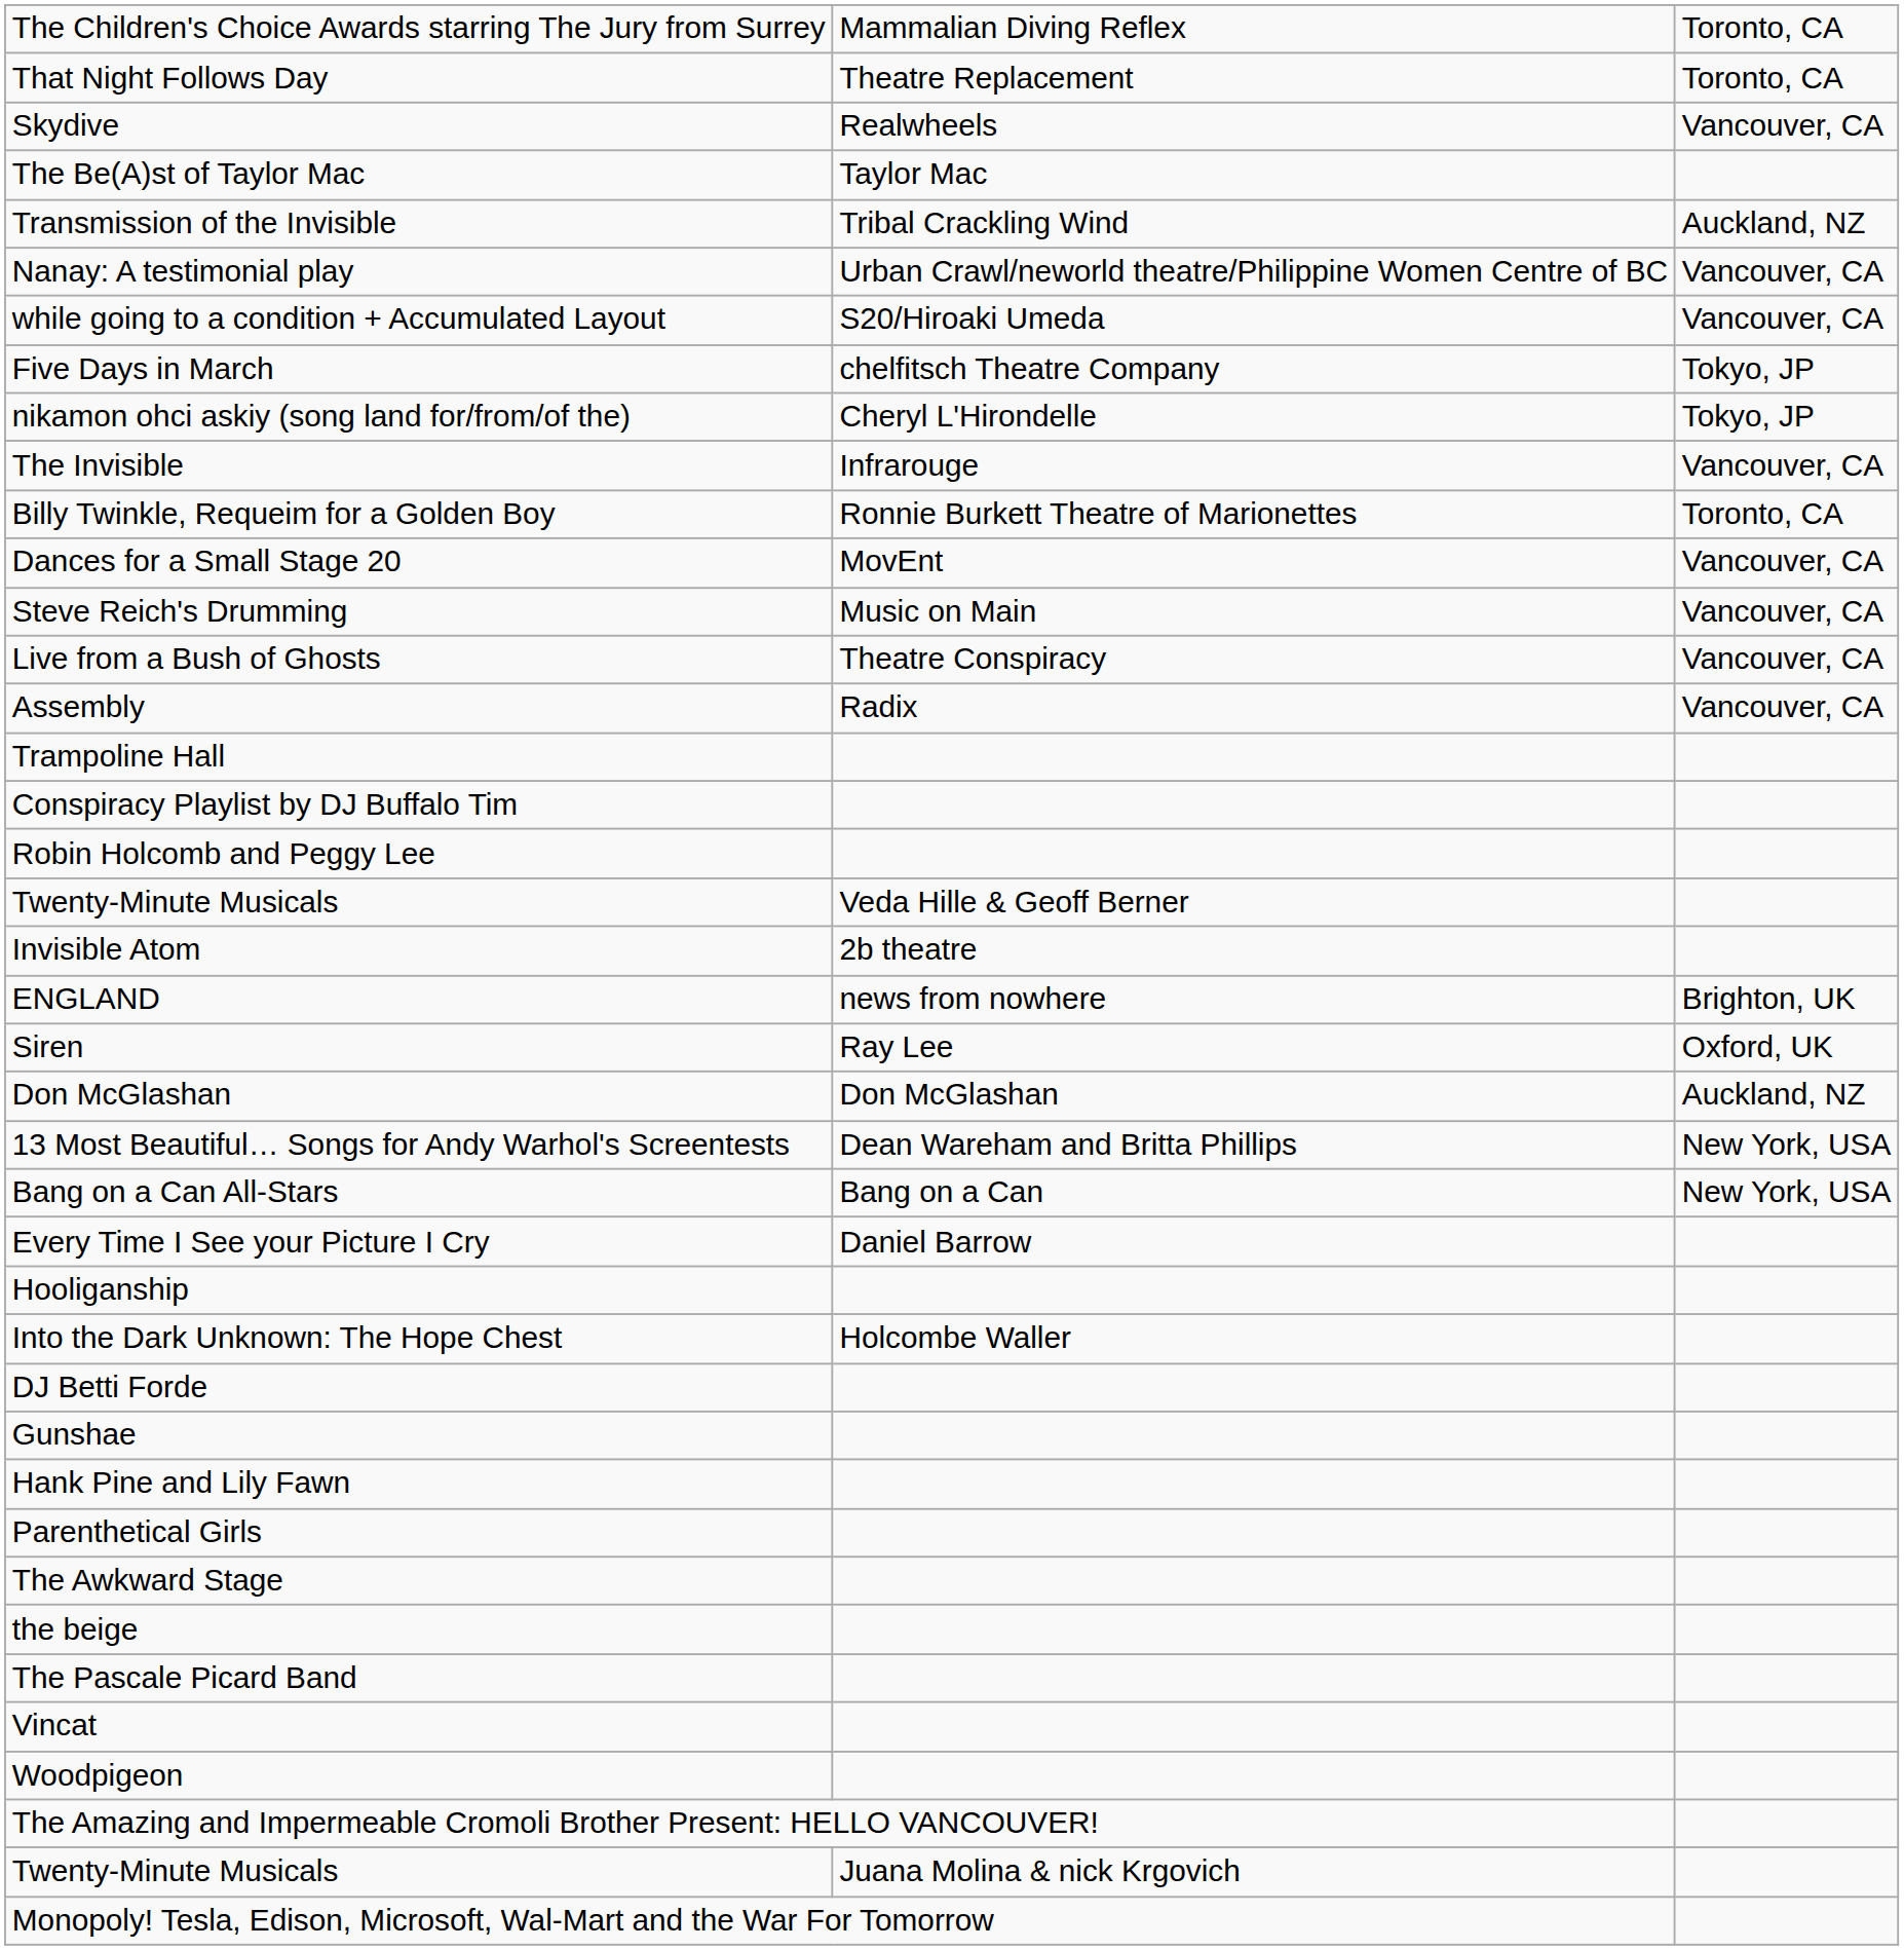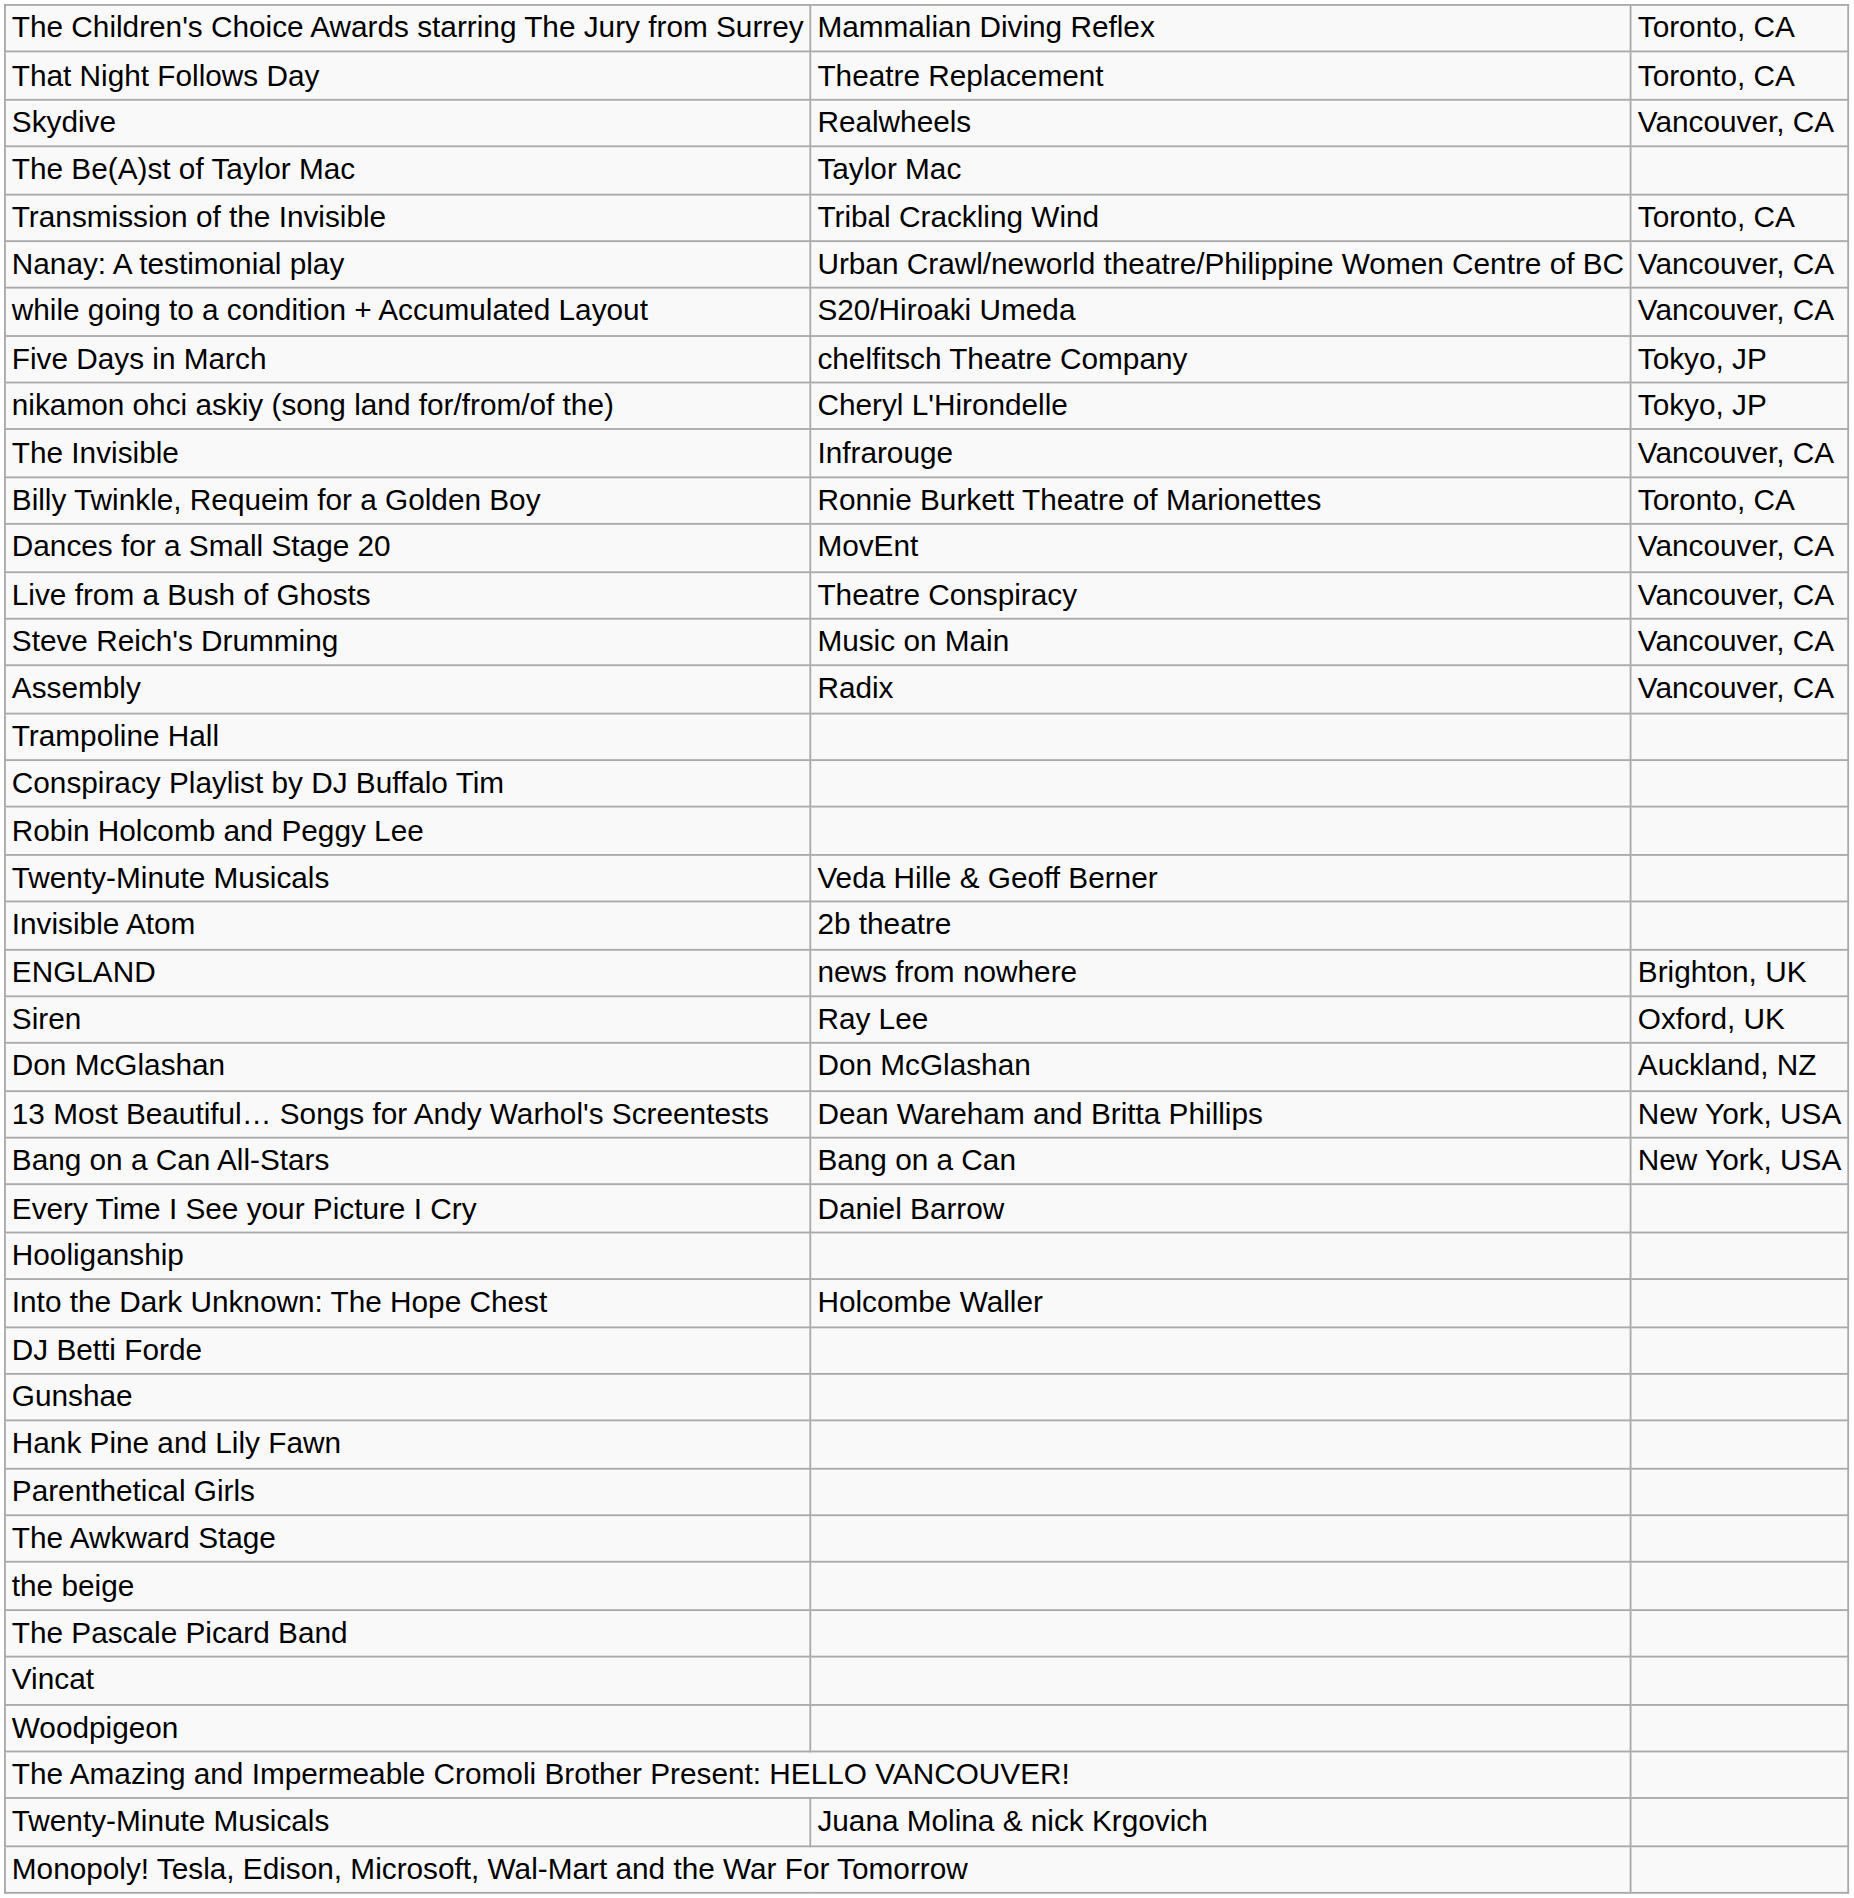 <table class="wikitable">
 <tr>
 <td>The Children's Choice Awards starring The Jury from Surrey</td>
 <td>Mammalian Diving Reflex</td>
 <td>Toronto, CA</td>
 </tr>
 <tr>
 <td>That Night Follows Day</td>
 <td>Theatre Replacement</td>
 <td>Toronto, CA</td>
 </tr>
 <tr>
 <td>Skydive</td>
 <td>Realwheels</td>
 <td>Vancouver, CA</td>
 </tr>
 <tr>
 <td>The Be(A)st of Taylor Mac</td>
 <td>Taylor Mac</td>
 <td></td>
 </tr>
 <tr>
 <td>Transmission of the Invisible</td>
 <td>Tribal Crackling Wind</td>
-<td>Auckland, NZ</td>
+<td>Toronto, CA</td>
 </tr>
 <tr>
 <td>Nanay: A testimonial play</td>
 <td>Urban Crawl/neworld theatre/Philippine Women Centre of BC</td>
 <td>Vancouver, CA</td>
 </tr>
 <tr>
 <td>while going to a condition + Accumulated Layout</td>
 <td>S20/Hiroaki Umeda</td>
 <td>Vancouver, CA</td>
 </tr>
 <tr>
 <td>Five Days in March</td>
 <td>chelfitsch Theatre Company</td>
 <td>Tokyo, JP</td>
 </tr>
 <tr>
 <td>nikamon ohci askiy (song land for/from/of the)</td>
 <td>Cheryl L'Hirondelle</td>
 <td>Tokyo, JP</td>
 </tr>
 <tr>
 <td>The Invisible</td>
 <td>Infrarouge</td>
 <td>Vancouver, CA</td>
 </tr>
 <tr>
 <td>Billy Twinkle, Requeim for a Golden Boy</td>
 <td>Ronnie Burkett Theatre of Marionettes</td>
 <td>Toronto, CA</td>
 </tr>
 <tr>
 <td>Dances for a Small Stage 20</td>
 <td>MovEnt</td>
 <td>Vancouver, CA</td>
 </tr>
 <tr>
-<td>Steve Reich's Drumming</td>
-<td>Music on Main</td>
+<td>Live from a Bush of Ghosts</td>
+<td>Theatre Conspiracy</td>
 <td>Vancouver, CA</td>
 </tr>
 <tr>
-<td>Live from a Bush of Ghosts</td>
-<td>Theatre Conspiracy</td>
+<td>Steve Reich's Drumming</td>
+<td>Music on Main</td>
 <td>Vancouver, CA</td>
 </tr>
 <tr>
 <td>Assembly</td>
 <td>Radix</td>
 <td>Vancouver, CA</td>
 </tr>
 <tr>
 <td>Trampoline Hall</td>
 <td></td>
 <td></td>
 </tr>
 <tr>
 <td>Conspiracy Playlist by DJ Buffalo Tim</td>
 <td></td>
 <td></td>
 </tr>
 <tr>
 <td>Robin Holcomb and Peggy Lee</td>
 <td></td>
 <td></td>
 </tr>
 <tr>
 <td>Twenty-Minute Musicals</td>
 <td>Veda Hille & Geoff Berner</td>
 <td></td>
 </tr>
 <tr>
 <td>Invisible Atom</td>
 <td>2b theatre</td>
 <td></td>
 </tr>
 <tr>
 <td>ENGLAND</td>
 <td>news from nowhere</td>
 <td>Brighton, UK</td>
 </tr>
 <tr>
 <td>Siren</td>
 <td>Ray Lee</td>
 <td>Oxford, UK</td>
 </tr>
 <tr>
 <td>Don McGlashan</td>
 <td>Don McGlashan</td>
 <td>Auckland, NZ</td>
 </tr>
 <tr>
 <td>13 Most Beautiful… Songs for Andy Warhol's Screentests</td>
 <td>Dean Wareham and Britta Phillips</td>
 <td>New York, USA</td>
 </tr>
 <tr>
 <td>Bang on a Can All-Stars</td>
 <td>Bang on a Can</td>
 <td>New York, USA</td>
 </tr>
 <tr>
 <td>Every Time I See your Picture I Cry</td>
 <td>Daniel Barrow</td>
 <td></td>
 </tr>
 <tr>
 <td>Hooliganship</td>
 <td></td>
 <td></td>
 </tr>
 <tr>
 <td>Into the Dark Unknown: The Hope Chest</td>
 <td>Holcombe Waller</td>
 <td></td>
 </tr>
 <tr>
 <td>DJ Betti Forde</td>
 <td></td>
 <td></td>
 </tr>
 <tr>
 <td>Gunshae</td>
 <td></td>
 <td></td>
 </tr>
 <tr>
 <td>Hank Pine and Lily Fawn</td>
 <td></td>
 <td></td>
 </tr>
 <tr>
 <td>Parenthetical Girls</td>
 <td></td>
 <td></td>
 </tr>
 <tr>
 <td>The Awkward Stage</td>
 <td></td>
 <td></td>
 </tr>
 <tr>
 <td>the beige</td>
 <td></td>
 <td></td>
 </tr>
 <tr>
 <td>The Pascale Picard Band</td>
 <td></td>
 <td></td>
 </tr>
 <tr>
 <td>Vincat</td>
 <td></td>
 <td></td>
 </tr>
 <tr>
 <td>Woodpigeon</td>
 <td></td>
 <td></td>
 </tr>
 <tr>
 <td colspan="2" rowspan="1">The Amazing and Impermeable Cromoli Brother Present: HELLO VANCOUVER!</td>
 <td></td>
 </tr>
 <tr>
 <td>Twenty-Minute Musicals</td>
 <td>Juana Molina & nick Krgovich</td>
 <td></td>
 </tr>
 <tr>
 <td colspan="2" rowspan="1">Monopoly! Tesla, Edison, Microsoft, Wal-Mart and the War For Tomorrow</td>
 </tr>
 </table>
